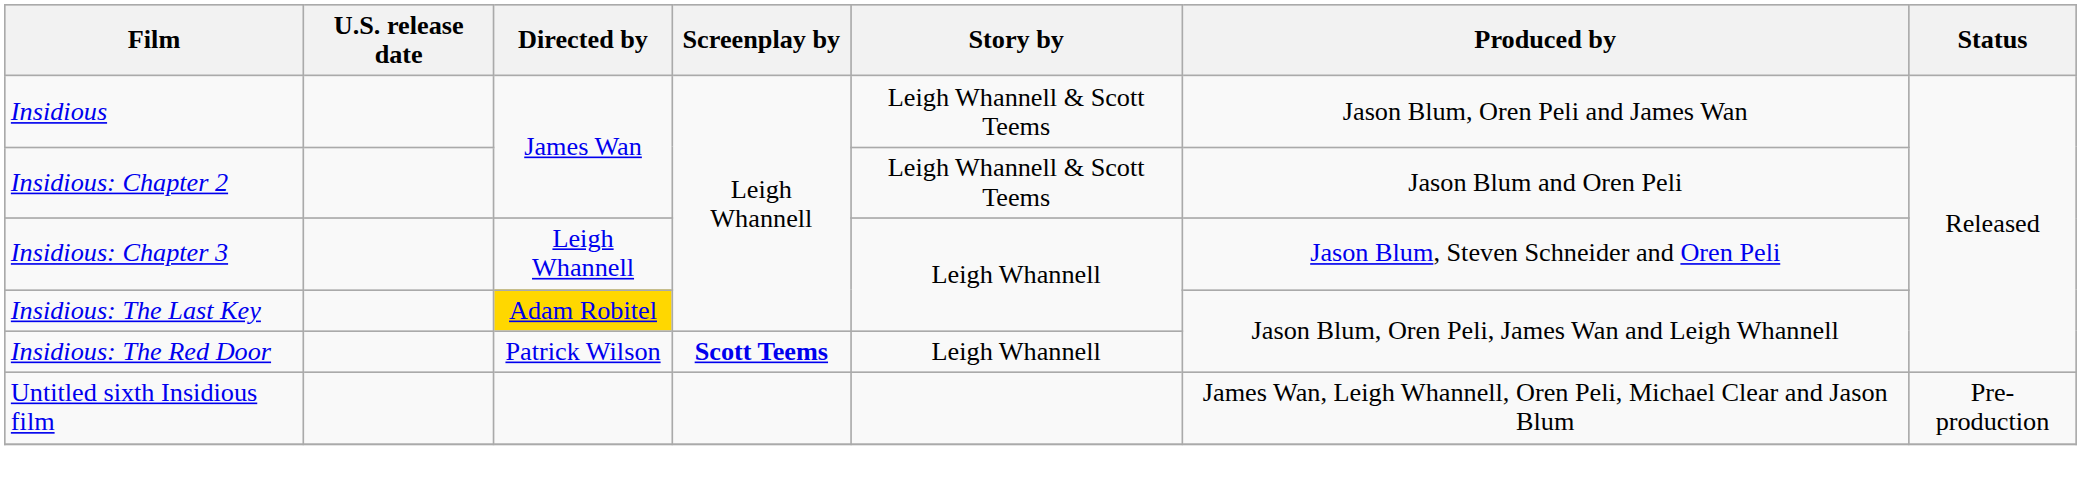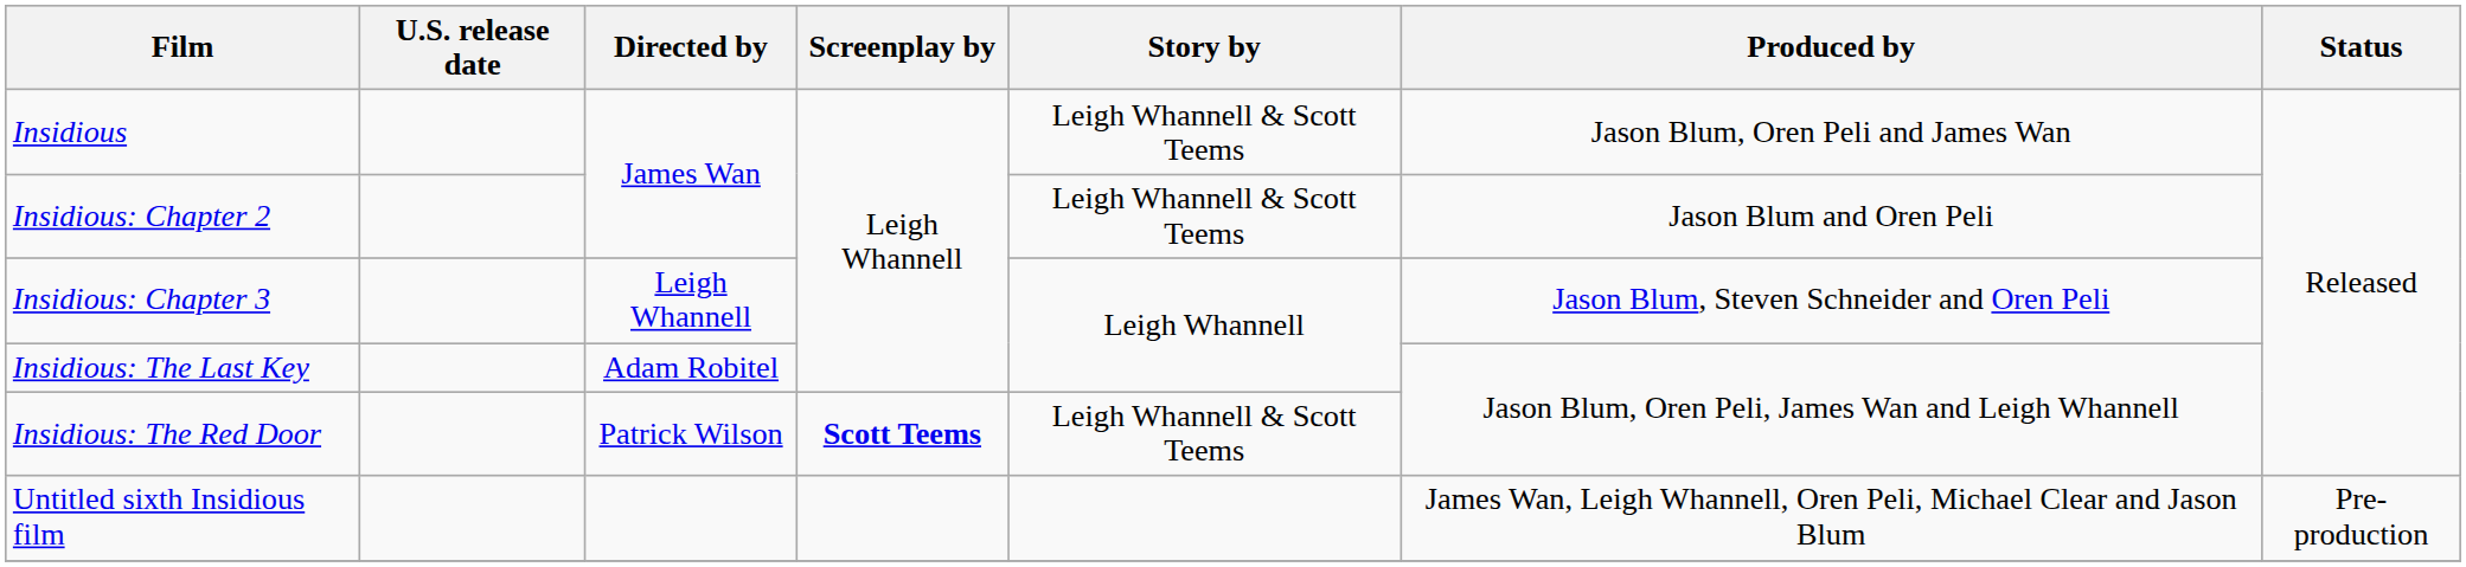 <table class="wikitable plainrowheaders" style="text-align:center; margin=auto; width:100%;">
 <tr>
 <th>Film</th>
 <th>U.S. release date</th>
 <th>Directed by</th>
 <th scope="col">Screenplay by</th>
 <th scope="col">Story by</th>
 <th>Produced by</th>
 <th>Status</th>
 </tr>
 <tr>
 <td style="text-align:left"><em><a href='#'>Insidious</a></em></td>
 <td style="text-align:left"></td>
 <td rowspan="2"><a href='#'>James Wan</a></td>
 <td rowspan="4">Leigh Whannell</td>
 <td>Leigh Whannell & Scott Teems</td>
 <td>Jason Blum, Oren Peli and James Wan</td>
 <td rowspan="5">Released</td>
 </tr>
 <tr>
 <td style="text-align:left"><em><a href='#'>Insidious: Chapter 2</a></em></td>
 <td style="text-align:left"></td>
 <td>Leigh Whannell & Scott Teems</td>
 <td>Jason Blum and Oren Peli</td>
 </tr>
 <tr>
 <td style="text-align:left"><em><a href='#'>Insidious: Chapter 3</a></em></td>
 <td style="text-align:left"></td>
 <td><a href='#'>Leigh Whannell</a></td>
 <td rowspan="2">Leigh Whannell</td>
 <td><a href='#'>Jason Blum</a>, Steven Schneider and <a href='#'>Oren Peli</a></td>
 </tr>
 <tr>
 <td style="text-align:left"><em><a href='#'>Insidious: The Last Key</a></em></td>
 <td style="text-align:left"></td>
-<td style="background: gold;"><a href='#'>Adam Robitel</a></td>
+<td><a href='#'>Adam Robitel</a></td>
 <td rowspan="2">Jason Blum, Oren Peli, James Wan and Leigh Whannell</td>
 </tr>
 <tr>
 <td style="text-align:left"><em><a href='#'>Insidious: The Red Door</a></em></td>
 <td style="text-align:left"></td>
 <td><a href='#'>Patrick Wilson</a></td>
 <td><strong><a href='#'>Scott Teems</a></strong></td>
-<td>Leigh Whannell</td>
+<td>Leigh Whannell & Scott Teems</td>
 </tr>
 <tr>
 <td style="text-align:left"><a href='#'>Untitled sixth Insidious film</a></td>
 <td style="text-align:left"></td>
 <td></td>
 <td></td>
 <td></td>
 <td>James Wan, Leigh Whannell, Oren Peli, Michael Clear and Jason Blum</td>
 <td>Pre-production</td>
 </tr>
 <tr>
 </tr>
 </table>
